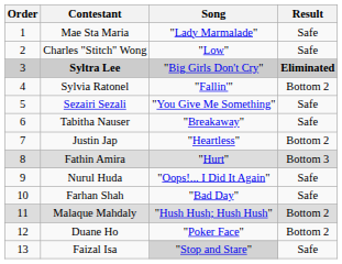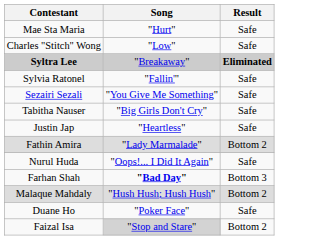 <table class="wikitable plainrowheaders" style="text-align:center;">
 <tr>
-<th scope="col">Order</th>
 <th scope="col">Contestant</th>
 <th scope="col">Song</th>
 <th scope="col">Result</th>
 </tr>
 <tr>
-<td>1</td>
 <td>Mae Sta Maria</td>
-<td>"<a href='#'>Lady Marmalade</a>"</td>
+<td>"<a href='#'>Hurt</a>"</td>
 <td>Safe</td>
 </tr>
 <tr>
-<td>2</td>
 <td>Charles "Stitch" Wong</td>
 <td>"<a href='#'>Low</a>"</td>
 <td>Safe</td>
 </tr>
 <tr style="background:#ccc;">
-<td>3</td>
 <td><strong>Syltra Lee</strong></td>
-<td>"<a href='#'>Big Girls Don't Cry</a>"</td>
+<td>"<a href='#'>Breakaway</a>"</td>
 <td><strong>Eliminated</strong></td>
 </tr>
 <tr>
-<td>4</td>
 <td>Sylvia Ratonel</td>
 <td>"<a href='#'>Fallin'</a>"</td>
-<td>Bottom 2</td>
+<td>Safe</td>
 </tr>
 <tr>
-<td>5</td>
 <td><a href='#'>Sezairi Sezali</a></td>
 <td>"<a href='#'>You Give Me Something</a>"</td>
 <td>Safe</td>
 </tr>
 <tr>
-<td>6</td>
 <td>Tabitha Nauser</td>
-<td>"<a href='#'>Breakaway</a>"</td>
+<td>"<a href='#'>Big Girls Don't Cry</a>"</td>
 <td>Safe</td>
 </tr>
 <tr>
-<td>7</td>
 <td>Justin Jap</td>
 <td>"<a href='#'>Heartless</a>"</td>
+<td>Safe</td>
+</tr>
+<tr style="background:#ddd;">
+<td>Fathin Amira</td>
+<td>"<a href='#'>Lady Marmalade</a>"</td>
 <td>Bottom 2</td>
 </tr>
-<tr style="background:#ddd;">
-<td>8</td>
-<td>Fathin Amira</td>
-<td>"<a href='#'>Hurt</a>"</td>
-<td>Bottom 3</td>
-</tr>
 <tr>
-<td>9</td>
 <td>Nurul Huda</td>
 <td>"<a href='#'>Oops!... I Did It Again</a>"</td>
 <td>Safe</td>
 </tr>
 <tr>
-<td>10</td>
 <td>Farhan Shah</td>
-<td>"<a href='#'>Bad Day</a>"</td>
-<td>Safe</td>
+<td><strong>"<a href='#'>Bad Day</a>"</strong></td>
+<td>Bottom 3</td>
 </tr>
 <tr style="background:#ddd;">
-<td>11</td>
 <td>Malaque Mahdaly</td>
 <td>"<a href='#'>Hush Hush; Hush Hush</a>"</td>
 <td>Bottom 2</td>
 </tr>
 <tr>
-<td>12</td>
 <td>Duane Ho</td>
 <td>"<a href='#'>Poker Face</a>"</td>
+<td>Safe</td>
+</tr>
+<tr>
+<td>Faizal Isa</td>
+<td style="background: lightgrey;">"<a href='#'>Stop and Stare</a>"</td>
 <td>Bottom 2</td>
 </tr>
-<tr>
-<td>13</td>
-<td>Faizal Isa</td>
-<td style="background: lightgrey;">"<a href='#'>Stop and Stare</a>"</td>
-<td>Safe</td>
-</tr>
 </table>
